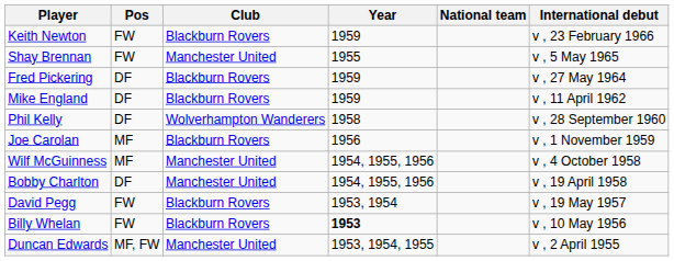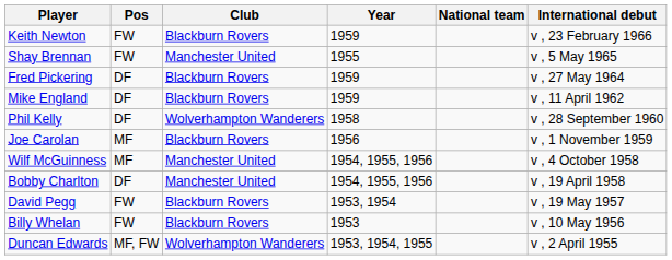 <table class="wikitable sortable">
 <tr>
 <th>Player</th>
 <th>Pos</th>
 <th>Club</th>
 <th>Year</th>
 <th>National team</th>
 <th>International debut</th>
 </tr>
 <tr>
 <td><a href='#'>Keith Newton</a></td>
 <td>FW</td>
 <td><a href='#'>Blackburn Rovers</a></td>
 <td>1959</td>
 <td></td>
 <td>v , 23 February 1966</td>
 </tr>
 <tr>
 <td><a href='#'>Shay Brennan</a></td>
 <td>FW</td>
 <td><a href='#'>Manchester United</a></td>
 <td>1955</td>
 <td></td>
 <td>v , 5 May 1965</td>
 </tr>
 <tr>
 <td><a href='#'>Fred Pickering</a></td>
 <td>DF</td>
 <td><a href='#'>Blackburn Rovers</a></td>
 <td>1959</td>
 <td></td>
 <td>v , 27 May 1964</td>
 </tr>
 <tr>
 <td><a href='#'>Mike England</a></td>
 <td>DF</td>
 <td><a href='#'>Blackburn Rovers</a></td>
 <td>1959</td>
 <td></td>
 <td>v , 11 April 1962</td>
 </tr>
 <tr>
 <td><a href='#'>Phil Kelly</a></td>
 <td>DF</td>
 <td><a href='#'>Wolverhampton Wanderers</a></td>
 <td>1958</td>
 <td></td>
 <td>v , 28 September 1960</td>
 </tr>
 <tr>
 <td><a href='#'>Joe Carolan</a></td>
 <td>MF</td>
 <td><a href='#'>Blackburn Rovers</a></td>
 <td>1956</td>
 <td></td>
 <td>v , 1 November 1959</td>
 </tr>
 <tr>
 <td><a href='#'>Wilf McGuinness</a></td>
 <td>MF</td>
 <td><a href='#'>Manchester United</a></td>
 <td>1954, 1955, 1956</td>
 <td></td>
 <td>v , 4 October 1958</td>
 </tr>
 <tr>
 <td><a href='#'>Bobby Charlton</a></td>
 <td>DF</td>
 <td><a href='#'>Manchester United</a></td>
 <td>1954, 1955, 1956</td>
 <td></td>
 <td>v , 19 April 1958</td>
 </tr>
 <tr>
 <td><a href='#'>David Pegg</a></td>
 <td>FW</td>
 <td><a href='#'>Blackburn Rovers</a></td>
 <td>1953, 1954</td>
 <td></td>
 <td>v , 19 May 1957</td>
 </tr>
 <tr>
 <td><a href='#'>Billy Whelan</a></td>
 <td>FW</td>
 <td><a href='#'>Blackburn Rovers</a></td>
-<td><strong>1953</strong></td>
+<td>1953</td>
 <td></td>
 <td>v , 10 May 1956</td>
 </tr>
 <tr>
 <td><a href='#'>Duncan Edwards</a></td>
 <td>MF, FW</td>
-<td><a href='#'>Manchester United</a></td>
+<td><a href='#'>Wolverhampton Wanderers</a></td>
 <td>1953, 1954, 1955</td>
 <td></td>
 <td>v , 2 April 1955</td>
 </tr>
 </table>
